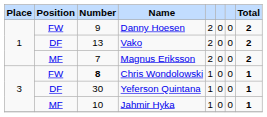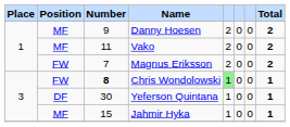 <table class="wikitable" style="font-size: 95%; text-align: center;">
 <tr>
 <th style="background:#c2ddff; width=40">Place</th>
 <th style="background:#c2ddff; width=40">Position</th>
 <th style="background:#c2ddff; width=40">Number</th>
 <th style="background:#c2ddff; width=150">Name</th>
 <th style="background:#c2ddff; width=80"></th>
 <th style="background:#c2ddff; width=80"></th>
 <th style="background:#c2ddff; width=80"></th>
 <th style="background:#c2ddff; width=80"><strong>Total</strong></th>
 </tr>
 <tr>
 <td rowspan="3">1</td>
-<td><a href='#'>FW</a></td>
+<td><a href='#'>MF</a></td>
 <td>9</td>
 <td align="left"> <a href='#'>Danny Hoesen</a></td>
 <td>2</td>
 <td>0</td>
 <td>0</td>
 <td><strong>2</strong></td>
 </tr>
 <tr>
-<td><a href='#'>DF</a></td>
-<td>13</td>
+<td><a href='#'>MF</a></td>
+<td>11</td>
 <td align="left"> <a href='#'>Vako</a></td>
 <td>2</td>
 <td>0</td>
 <td>0</td>
 <td><strong>2</strong></td>
 </tr>
 <tr>
-<td><a href='#'>MF</a></td>
+<td><a href='#'>FW</a></td>
 <td>7</td>
 <td align="left"> <a href='#'>Magnus Eriksson</a></td>
 <td>2</td>
 <td>0</td>
 <td>0</td>
 <td><strong>2</strong></td>
 </tr>
 <tr>
 <td rowspan="3">3</td>
 <td><a href='#'>FW</a></td>
 <td><strong>8</strong></td>
 <td align="left"> <a href='#'>Chris Wondolowski</a></td>
-<td>1</td>
+<td style="background: lightgreen;">1</td>
 <td>0</td>
 <td>0</td>
 <td><strong>1</strong></td>
 </tr>
 <tr>
 <td><a href='#'>DF</a></td>
 <td>30</td>
 <td align="left"> <a href='#'>Yeferson Quintana</a></td>
 <td>1</td>
 <td>0</td>
 <td>0</td>
 <td><strong>1</strong></td>
 </tr>
 <tr>
 <td><a href='#'>MF</a></td>
-<td>10</td>
+<td>15</td>
 <td align="left"> <a href='#'>Jahmir Hyka</a></td>
 <td>1</td>
 <td>0</td>
 <td>0</td>
 <td><strong>1</strong></td>
 </tr>
 <tr>
 </tr>
 </table>
